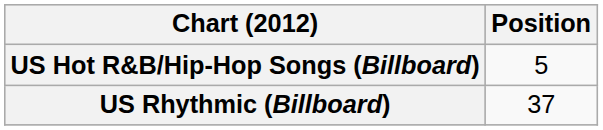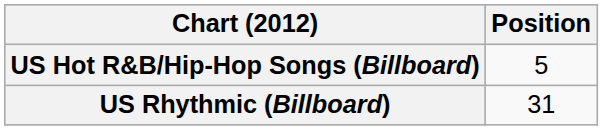 <table class="wikitable plainrowheaders">
 <tr>
 <th scope="col">Chart (2012)</th>
 <th scope="col">Position</th>
 </tr>
 <tr>
 <th scope="row">US Hot R&B/Hip-Hop Songs (<em>Billboard</em>)</th>
 <td style="text-align:center;">5</td>
 </tr>
 <tr>
 <th scope="row">US Rhythmic (<em>Billboard</em>)</th>
-<td style="text-align:center;">37</td>
+<td style="text-align:center;">31</td>
 </tr>
 </table>
